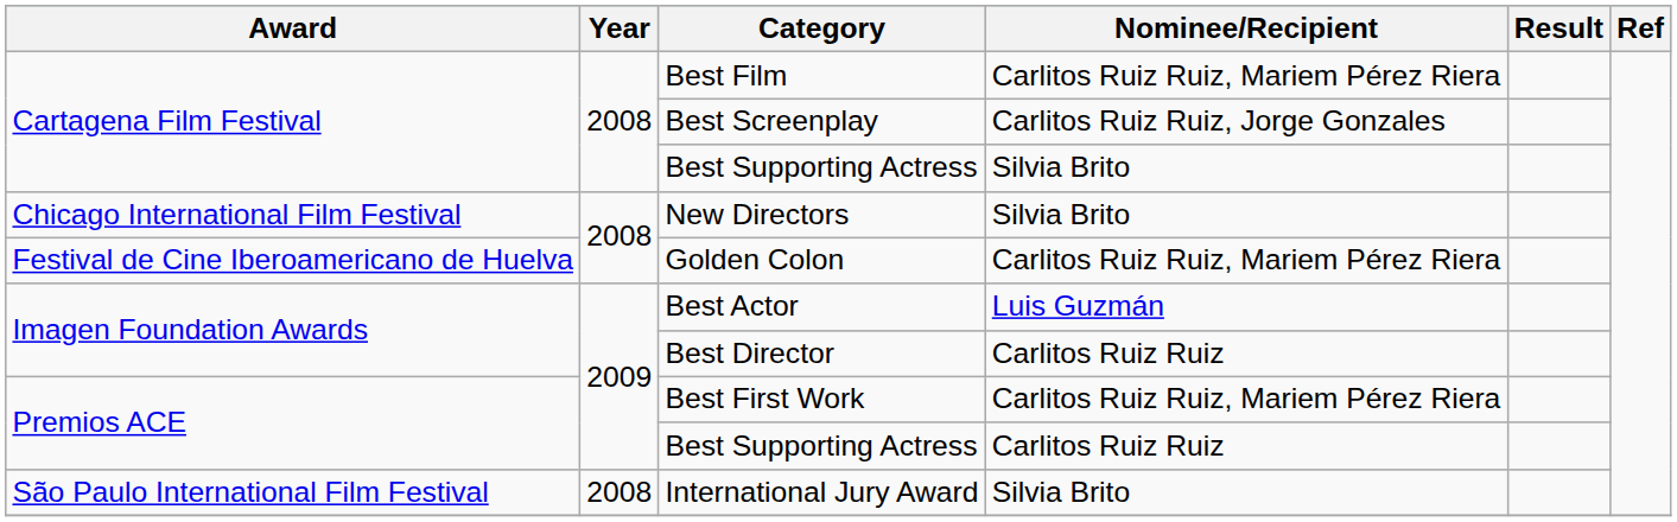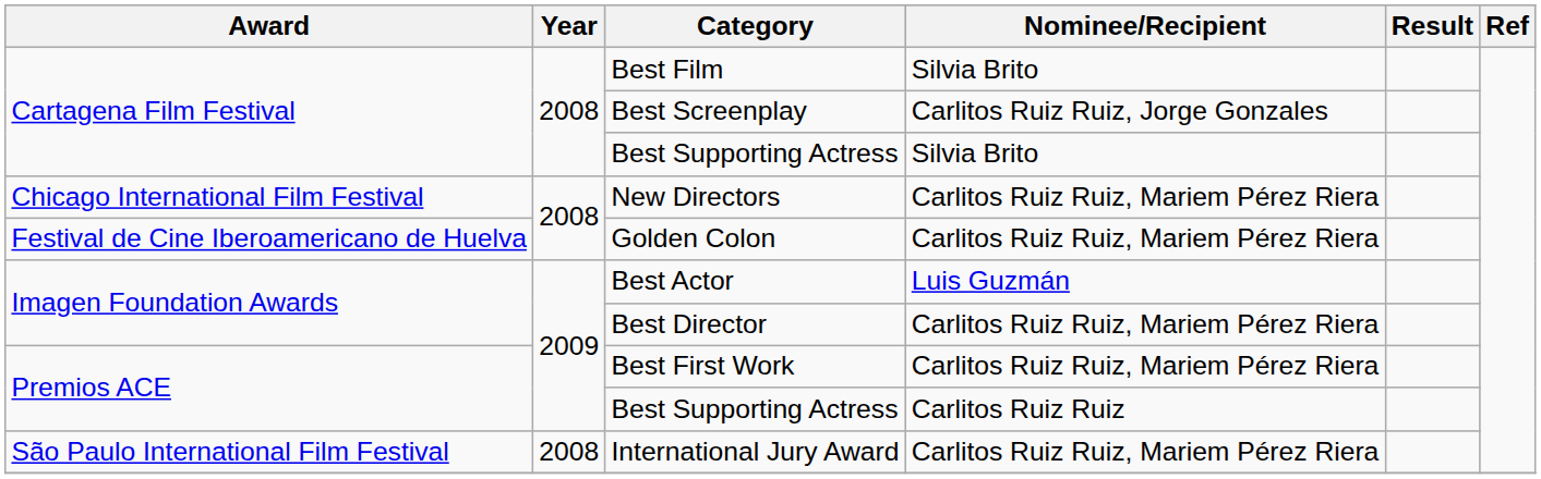 <table class="wikitable">
 <tr style="background:#b0c4de; text-align:center;">
 <th>Award</th>
 <th>Year</th>
 <th>Category</th>
 <th>Nominee/Recipient</th>
 <th>Result</th>
 <th>Ref</th>
 </tr>
 <tr>
 <td rowspan="3"><a href='#'>Cartagena Film Festival</a></td>
 <td rowspan="3">2008</td>
 <td>Best Film</td>
-<td>Carlitos Ruiz Ruiz, Mariem Pérez Riera</td>
+<td>Silvia Brito</td>
 <td></td>
 <td rowspan="10"></td>
 </tr>
 <tr>
 <td>Best Screenplay</td>
 <td>Carlitos Ruiz Ruiz, Jorge Gonzales</td>
 <td></td>
 </tr>
 <tr>
 <td>Best Supporting Actress</td>
 <td>Silvia Brito</td>
 <td></td>
 </tr>
 <tr>
 <td><a href='#'>Chicago International Film Festival</a></td>
 <td rowspan="2">2008</td>
 <td>New Directors</td>
-<td>Silvia Brito</td>
+<td>Carlitos Ruiz Ruiz, Mariem Pérez Riera</td>
 <td></td>
 </tr>
 <tr>
 <td><a href='#'>Festival de Cine Iberoamericano de Huelva</a></td>
 <td>Golden Colon</td>
 <td>Carlitos Ruiz Ruiz, Mariem Pérez Riera</td>
 <td></td>
 </tr>
 <tr>
 <td rowspan="2"><a href='#'>Imagen Foundation Awards</a></td>
 <td rowspan="4">2009</td>
 <td>Best Actor</td>
 <td><a href='#'>Luis Guzmán</a></td>
 <td></td>
 </tr>
 <tr>
 <td>Best Director</td>
-<td>Carlitos Ruiz Ruiz</td>
+<td>Carlitos Ruiz Ruiz, Mariem Pérez Riera</td>
 <td></td>
 </tr>
 <tr>
 <td rowspan="2"><a href='#'>Premios ACE</a></td>
 <td>Best First Work</td>
 <td>Carlitos Ruiz Ruiz, Mariem Pérez Riera</td>
 <td></td>
 </tr>
 <tr>
 <td>Best Supporting Actress</td>
 <td>Carlitos Ruiz Ruiz</td>
 <td></td>
 </tr>
 <tr>
 <td><a href='#'>São Paulo International Film Festival</a></td>
 <td>2008</td>
 <td>International Jury Award</td>
-<td>Silvia Brito</td>
+<td>Carlitos Ruiz Ruiz, Mariem Pérez Riera</td>
 <td></td>
 </tr>
 <tr>
 </tr>
 </table>
